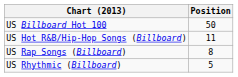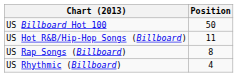 <table class="wikitable">
 <tr>
 <th scope="col">Chart (2013)</th>
 <th scope="col">Position</th>
 </tr>
 <tr>
 <td>US <a href='#'><em>Billboard</em> Hot 100</a></td>
 <td style="text-align:center;">50</td>
 </tr>
 <tr>
 <td>US <a href='#'>Hot R&B/Hip-Hop Songs</a> (<em><a href='#'>Billboard</a></em>)</td>
 <td style="text-align:center;">11</td>
 </tr>
 <tr>
 <td>US <a href='#'>Rap Songs</a> (<em><a href='#'>Billboard</a></em>)</td>
 <td style="text-align:center;">8</td>
 </tr>
 <tr>
 <td>US <a href='#'>Rhythmic</a> (<em><a href='#'>Billboard</a></em>)</td>
-<td style="text-align:center;">5</td>
+<td style="text-align:center;">4</td>
 </tr>
 </table>
